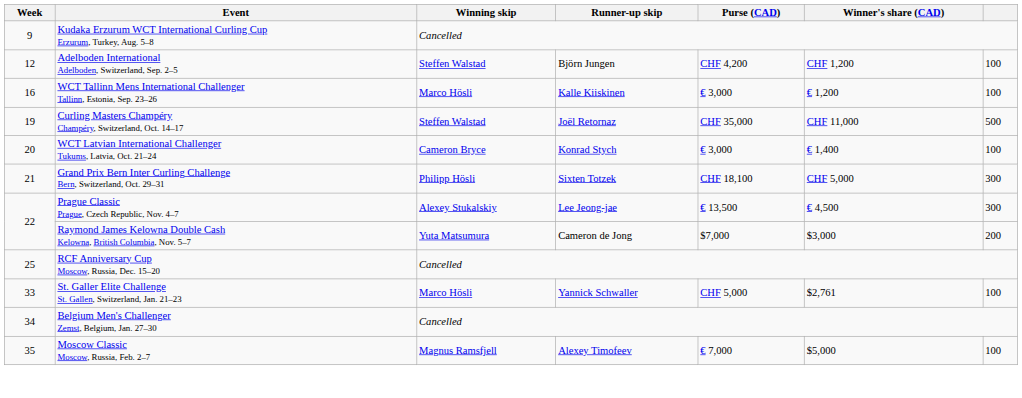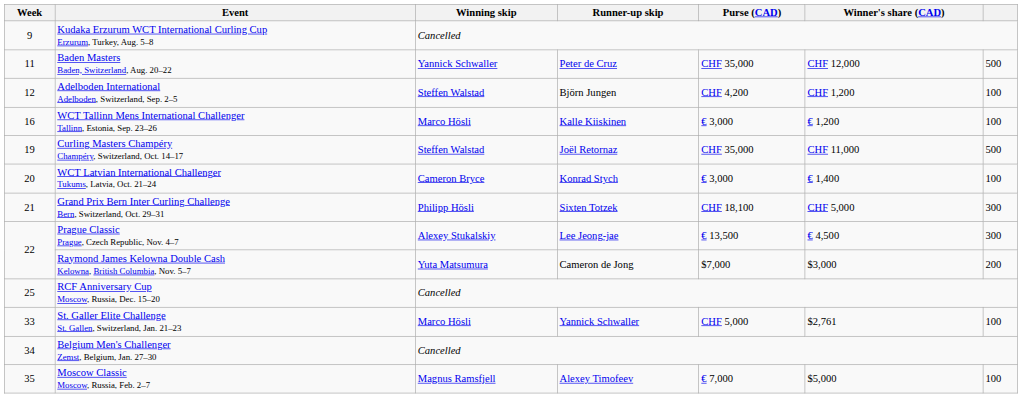 <table class="wikitable sortable" style="margin-right:0; width:97%">
 <tr>
 <th>Week</th>
 <th>Event</th>
 <th>Winning skip</th>
 <th>Runner-up skip</th>
 <th>Purse (<a href='#'>CAD</a>)</th>
 <th>Winner's share (<a href='#'>CAD</a>)</th>
 <th></th>
 </tr>
 <tr>
 <td align=center>9</td>
 <td><a href='#'>Kudaka Erzurum WCT International Curling Cup</a> <br> <small><a href='#'>Erzurum</a>, Turkey, Aug. 5–8</small></td>
 <td colspan="5"><em>Cancelled</em></td>
+</tr>
+<tr>
+<td align=center>11</td>
+<td><a href='#'>Baden Masters</a> <br> <small><a href='#'>Baden, Switzerland</a>, Aug. 20–22</small></td>
+<td> <a href='#'>Yannick Schwaller</a></td>
+<td> <a href='#'>Peter de Cruz</a></td>
+<td><a href='#'>CHF</a> 35,000</td>
+<td><a href='#'>CHF</a> 12,000</td>
+<td>500</td>
 </tr>
 <tr>
 <td align=center>12</td>
 <td><a href='#'>Adelboden International</a> <br> <small><a href='#'>Adelboden</a>, Switzerland, Sep. 2–5</small></td>
 <td> <a href='#'>Steffen Walstad</a></td>
 <td> Björn Jungen</td>
 <td><a href='#'>CHF</a> 4,200</td>
 <td><a href='#'>CHF</a> 1,200</td>
 <td>100</td>
 </tr>
 <tr>
 <td align=center>16</td>
 <td><a href='#'>WCT Tallinn Mens International Challenger</a> <br> <small><a href='#'>Tallinn</a>, Estonia, Sep. 23–26</small></td>
 <td> <a href='#'>Marco Hösli</a></td>
 <td> <a href='#'>Kalle Kiiskinen</a></td>
 <td><a href='#'>€</a> 3,000</td>
 <td><a href='#'>€</a> 1,200</td>
 <td>100</td>
 </tr>
 <tr>
 <td align=center>19</td>
 <td><a href='#'>Curling Masters Champéry</a> <br> <small><a href='#'>Champéry</a>, Switzerland, Oct. 14–17</small></td>
 <td> <a href='#'>Steffen Walstad</a></td>
 <td> <a href='#'>Joël Retornaz</a></td>
 <td><a href='#'>CHF</a> 35,000</td>
 <td><a href='#'>CHF</a> 11,000</td>
 <td>500</td>
 </tr>
 <tr>
 <td align=center>20</td>
 <td><a href='#'>WCT Latvian International Challenger</a> <br> <small><a href='#'>Tukums</a>, Latvia, Oct. 21–24</small></td>
 <td> <a href='#'>Cameron Bryce</a></td>
 <td> <a href='#'>Konrad Stych</a></td>
 <td><a href='#'>€</a> 3,000</td>
 <td><a href='#'>€</a> 1,400</td>
 <td>100</td>
 </tr>
 <tr>
 <td align=center>21</td>
 <td><a href='#'>Grand Prix Bern Inter Curling Challenge</a> <br> <small><a href='#'>Bern</a>, Switzerland, Oct. 29–31</small></td>
 <td> <a href='#'>Philipp Hösli</a></td>
 <td> <a href='#'>Sixten Totzek</a></td>
 <td><a href='#'>CHF</a> 18,100</td>
 <td><a href='#'>CHF</a> 5,000</td>
 <td>300</td>
 </tr>
 <tr>
 <td align=center rowspan=2>22</td>
 <td><a href='#'>Prague Classic</a> <br> <small><a href='#'>Prague</a>, Czech Republic, Nov. 4–7</small></td>
 <td> <a href='#'>Alexey Stukalskiy</a></td>
 <td> <a href='#'>Lee Jeong-jae</a></td>
 <td><a href='#'>€</a> 13,500</td>
 <td><a href='#'>€</a> 4,500</td>
 <td>300</td>
 </tr>
 <tr>
 <td><a href='#'>Raymond James Kelowna Double Cash</a> <br> <small><a href='#'>Kelowna</a>, <a href='#'>British Columbia</a>, Nov. 5–7</small></td>
 <td> <a href='#'>Yuta Matsumura</a></td>
 <td> Cameron de Jong</td>
 <td>$7,000</td>
 <td>$3,000</td>
 <td>200</td>
 </tr>
 <tr>
 <td align=center>25</td>
 <td><a href='#'>RCF Anniversary Cup</a> <br> <small><a href='#'>Moscow</a>, Russia, Dec. 15–20</small></td>
 <td colspan="5"><em>Cancelled</em></td>
 </tr>
 <tr>
 <td align=center>33</td>
 <td><a href='#'>St. Galler Elite Challenge</a> <br> <small><a href='#'>St. Gallen</a>, Switzerland, Jan. 21–23</small></td>
 <td> <a href='#'>Marco Hösli</a></td>
 <td> <a href='#'>Yannick Schwaller</a></td>
 <td><a href='#'>CHF</a> 5,000</td>
 <td>$2,761</td>
 <td>100</td>
 </tr>
 <tr>
 <td align=center>34</td>
 <td><a href='#'>Belgium Men's Challenger</a> <br> <small><a href='#'>Zemst</a>, Belgium, Jan. 27–30</small></td>
 <td colspan="5"><em>Cancelled</em></td>
 </tr>
 <tr>
 <td align=center>35</td>
 <td><a href='#'>Moscow Classic</a> <br> <small><a href='#'>Moscow</a>, Russia, Feb. 2–7</small></td>
 <td> <a href='#'>Magnus Ramsfjell</a></td>
 <td> <a href='#'>Alexey Timofeev</a></td>
 <td><a href='#'>€</a> 7,000</td>
 <td>$5,000</td>
 <td>100</td>
 </tr>
 </table>
